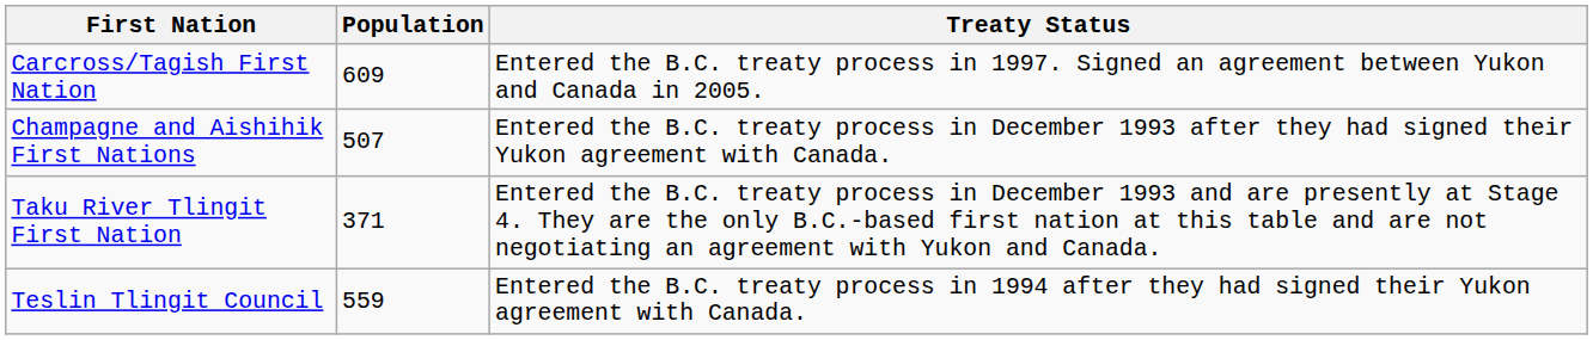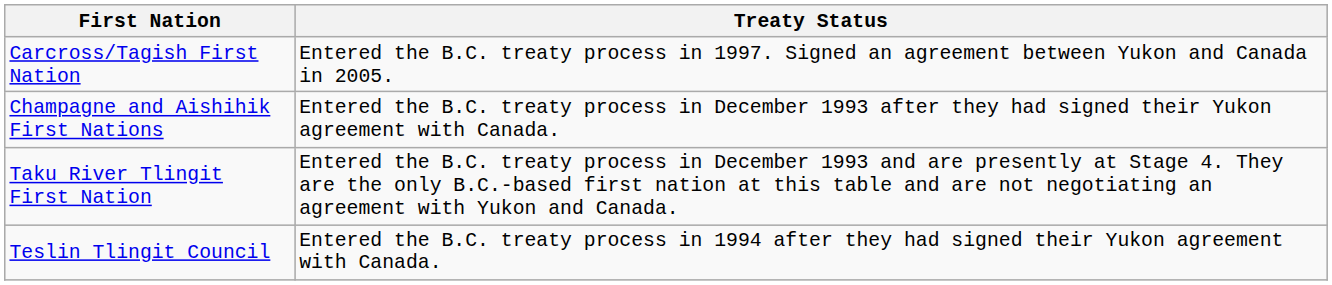 <table class="wikitable">
 <tr>
 <th>First Nation</th>
-<th>Population</th>
 <th>Treaty Status</th>
 </tr>
 <tr>
 <td><a href='#'>Carcross/Tagish First Nation</a></td>
-<td>609 </td>
 <td>Entered the B.C. treaty process in 1997.  Signed an agreement between Yukon and Canada in 2005.</td>
 </tr>
 <tr>
 <td><a href='#'>Champagne and Aishihik First Nations</a></td>
-<td>507</td>
 <td>Entered the B.C. treaty process in December 1993 after they had signed their Yukon agreement with Canada.</td>
 </tr>
 <tr>
 <td><a href='#'>Taku River Tlingit First Nation</a></td>
-<td>371 </td>
 <td>Entered the B.C. treaty process in December 1993 and are presently at Stage 4. They are the only B.C.-based first nation at this table and are not negotiating an agreement with Yukon and Canada.</td>
 </tr>
 <tr>
 <td><a href='#'>Teslin Tlingit Council</a></td>
-<td>559 </td>
 <td>Entered the B.C. treaty process in 1994 after they had signed their Yukon agreement with Canada.</td>
 </tr>
 </table>
